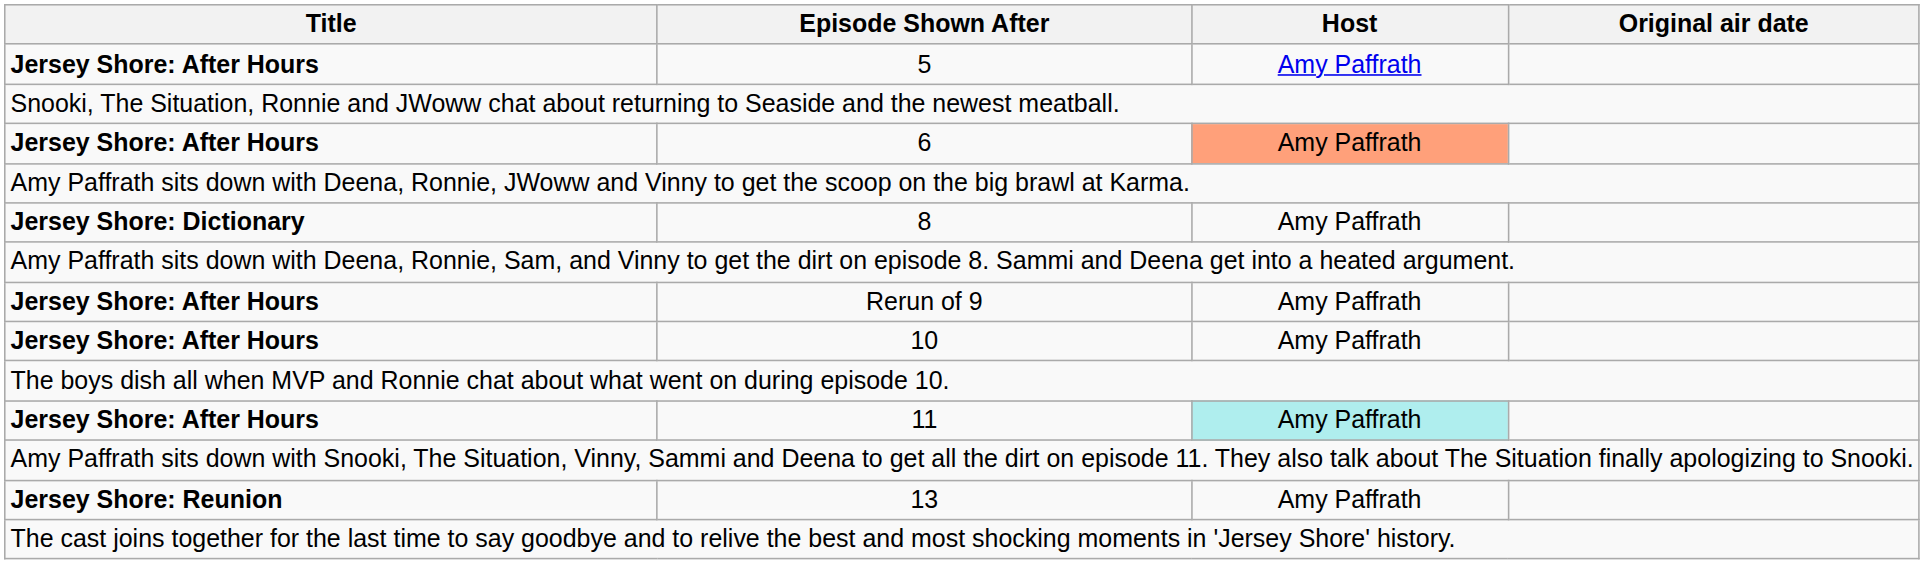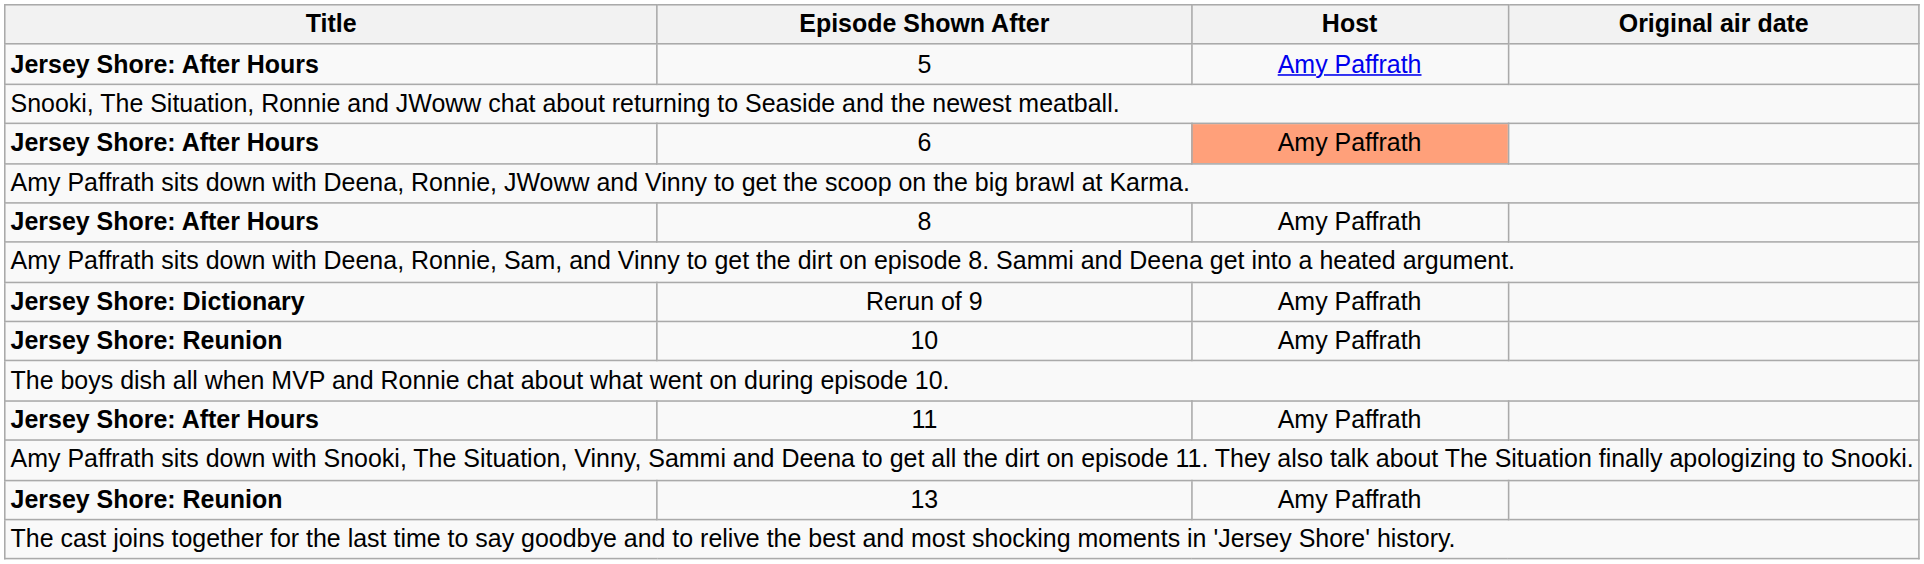 <table class="wikitable plainrowheaders">
 <tr>
 <th>Title</th>
 <th>Episode Shown After</th>
 <th>Host</th>
 <th>Original air date</th>
 </tr>
 <tr>
 <td><strong>Jersey Shore: After Hours</strong></td>
 <td style="text-align:center;">5</td>
 <td style="text-align:center;"><a href='#'>Amy Paffrath</a></td>
 <td style="text-align:center;"></td>
 </tr>
 <tr>
 <td colspan="4">Snooki, The Situation, Ronnie and JWoww chat about returning to Seaside and the newest meatball.</td>
 </tr>
 <tr>
 <td><strong>Jersey Shore: After Hours</strong></td>
 <td style="text-align:center;">6</td>
 <td style="background: lightsalmon; text-align:center;">Amy Paffrath</td>
 <td style="text-align:center;"></td>
 </tr>
 <tr>
 <td colspan="4">Amy Paffrath sits down with Deena, Ronnie, JWoww and Vinny to get the scoop on the big brawl at Karma.</td>
 </tr>
 <tr>
-<td><strong>Jersey Shore: Dictionary</strong></td>
+<td><strong>Jersey Shore: After Hours</strong></td>
 <td style="text-align:center;">8</td>
 <td style="text-align:center;">Amy Paffrath</td>
 <td style="text-align:center;"></td>
 </tr>
 <tr>
 <td colspan="4">Amy Paffrath sits down with Deena, Ronnie, Sam, and Vinny to get the dirt on episode 8. Sammi and Deena get into a heated argument.</td>
 </tr>
 <tr>
-<td><strong>Jersey Shore: After Hours</strong></td>
+<td><strong>Jersey Shore: Dictionary</strong></td>
 <td style="text-align:center;">Rerun of 9</td>
 <td style="text-align:center;">Amy Paffrath</td>
 <td style="text-align:center;"></td>
 </tr>
 <tr>
-<td><strong>Jersey Shore: After Hours</strong></td>
+<td><strong>Jersey Shore: Reunion</strong></td>
 <td style="text-align:center;">10</td>
 <td style="text-align:center;">Amy Paffrath</td>
 <td style="text-align:center;"></td>
 </tr>
 <tr>
 <td colspan="4">The boys dish all when MVP and Ronnie chat about what went on during episode 10.</td>
 </tr>
 <tr>
 <td><strong>Jersey Shore: After Hours</strong></td>
 <td style="text-align:center;">11</td>
-<td style="background: paleturquoise; text-align:center;">Amy Paffrath</td>
+<td style="text-align:center;">Amy Paffrath</td>
 <td style="text-align:center;"></td>
 </tr>
 <tr>
 <td colspan="4">Amy Paffrath sits down with Snooki, The Situation, Vinny, Sammi and Deena to get all the dirt on episode 11. They also talk about The Situation finally apologizing to Snooki.</td>
 </tr>
 <tr>
 <td><strong>Jersey Shore: Reunion</strong></td>
 <td style="text-align:center;">13</td>
 <td style="text-align:center;">Amy Paffrath</td>
 <td style="text-align:center;"></td>
 </tr>
 <tr>
 <td colspan="4">The cast joins together for the last time to say goodbye and to relive the best and most shocking moments in 'Jersey Shore' history.</td>
 </tr>
 </table>
